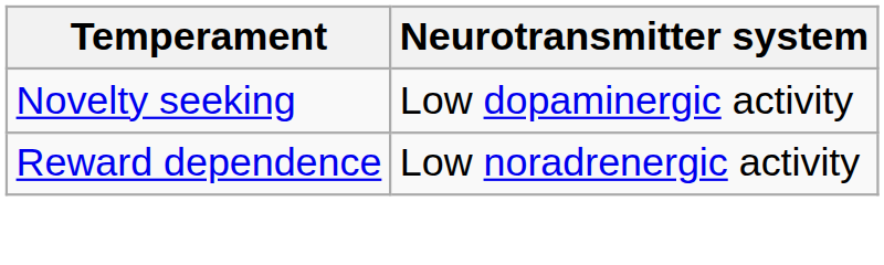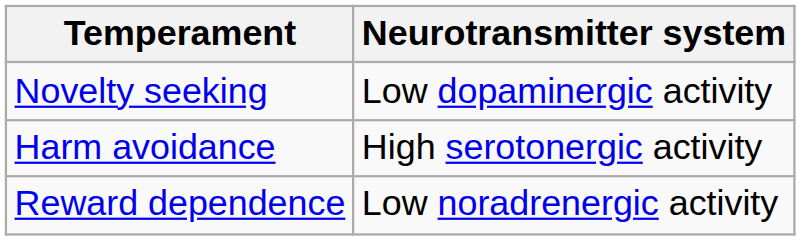 <table class="wikitable" style="margin-left:1em; float: right; clear: right;">
 <tr>
 <th>Temperament</th>
 <th>Neurotransmitter system</th>
 </tr>
 <tr>
 <td><a href='#'>Novelty seeking</a></td>
 <td>Low <a href='#'>dopaminergic</a> activity</td>
 </tr>
 <tr>
+<td><a href='#'>Harm avoidance</a></td>
+<td>High <a href='#'>serotonergic</a> activity</td>
+</tr>
+<tr>
 <td><a href='#'>Reward dependence</a></td>
 <td>Low <a href='#'>noradrenergic</a> activity</td>
 </tr>
 </table>
